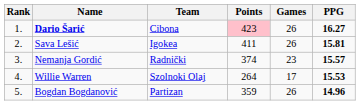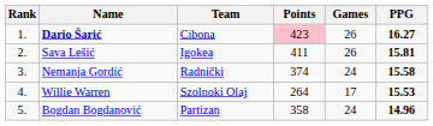 <table class="wikitable" style="text-align: center;">
 <tr>
 <th>Rank</th>
 <th width="175">Name</th>
 <th width="120">Team</th>
 <th width="60">Points</th>
 <th width="60">Games</th>
 <th width="60">PPG</th>
 </tr>
 <tr>
 <td>1.</td>
 <td align="left"> <strong><a href='#'>Dario Šarić</a></strong></td>
 <td align="left"> <a href='#'>Cibona</a></td>
 <td style="background: pink;">423</td>
 <td>26</td>
 <td><strong>16.27</strong></td>
 </tr>
 <tr>
 <td>2.</td>
 <td align="left"> <a href='#'>Sava Lešić</a></td>
 <td align="left"> <a href='#'>Igokea</a></td>
 <td>411</td>
 <td>26</td>
 <td><strong>15.81</strong></td>
 </tr>
 <tr>
 <td>3.</td>
 <td align="left"> <a href='#'>Nemanja Gordić</a></td>
 <td align="left"> <a href='#'>Radnički</a></td>
 <td>374</td>
-<td>23</td>
-<td><strong>15.57</strong></td>
+<td>24</td>
+<td><strong>15.58</strong></td>
 </tr>
 <tr>
 <td>4.</td>
 <td align="left"> <a href='#'>Willie Warren</a></td>
 <td align="left"> <a href='#'>Szolnoki Olaj</a></td>
 <td>264</td>
 <td>17</td>
 <td><strong>15.53</strong></td>
 </tr>
 <tr>
 <td>5.</td>
 <td align="left"> <a href='#'>Bogdan Bogdanović</a></td>
 <td align="left"> <a href='#'>Partizan</a></td>
-<td>359</td>
-<td>26</td>
+<td>358</td>
+<td>24</td>
 <td><strong>14.96</strong></td>
 </tr>
 </table>
